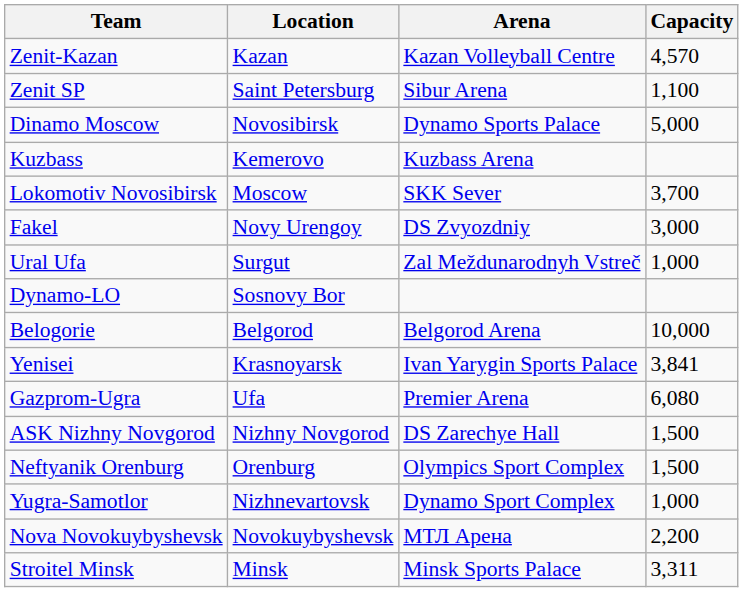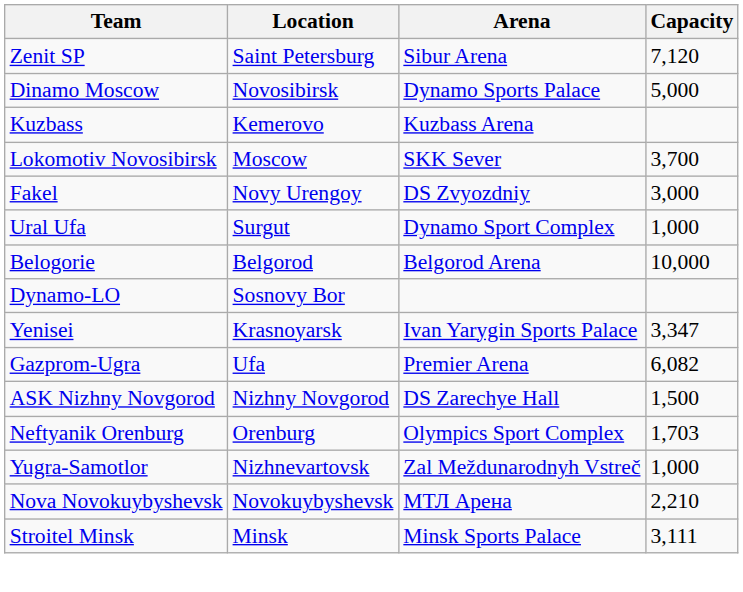 <table class="wikitable sortable" style="text-align: left;">
 <tr>
 <th>Team</th>
 <th>Location</th>
 <th>Arena</th>
 <th>Capacity</th>
 </tr>
 <tr>
-<td><a href='#'>Zenit-Kazan</a></td>
-<td><a href='#'>Kazan</a></td>
-<td><a href='#'>Kazan Volleyball Centre</a></td>
-<td>4,570</td>
-</tr>
-<tr>
 <td><a href='#'>Zenit SP</a></td>
 <td><a href='#'>Saint Petersburg</a></td>
 <td><a href='#'>Sibur Arena</a></td>
-<td>1,100</td>
+<td>7,120</td>
 </tr>
 <tr>
 <td><a href='#'>Dinamo Moscow</a></td>
 <td><a href='#'>Novosibirsk</a></td>
 <td><a href='#'>Dynamo Sports Palace</a></td>
 <td>5,000</td>
 </tr>
 <tr>
 <td><a href='#'>Kuzbass</a></td>
 <td><a href='#'>Kemerovo</a></td>
 <td><a href='#'>Kuzbass Arena</a></td>
 <td></td>
 </tr>
 <tr>
 <td><a href='#'>Lokomotiv Novosibirsk</a></td>
 <td><a href='#'>Moscow</a></td>
 <td><a href='#'>SKK Sever</a></td>
 <td>3,700</td>
 </tr>
 <tr>
 <td><a href='#'>Fakel</a></td>
 <td><a href='#'>Novy Urengoy</a></td>
 <td><a href='#'>DS Zvyozdniy</a></td>
 <td>3,000</td>
 </tr>
 <tr>
 <td><a href='#'>Ural Ufa</a></td>
 <td><a href='#'>Surgut</a></td>
-<td><a href='#'>Zal Meždunarodnyh Vstreč</a></td>
+<td><a href='#'>Dynamo Sport Complex</a></td>
 <td>1,000</td>
+</tr>
+<tr>
+<td><a href='#'>Belogorie</a></td>
+<td><a href='#'>Belgorod</a></td>
+<td><a href='#'>Belgorod Arena</a></td>
+<td>10,000</td>
 </tr>
 <tr>
 <td><a href='#'>Dynamo-LO</a></td>
 <td><a href='#'>Sosnovy Bor</a></td>
 <td></td>
 <td></td>
 </tr>
 <tr>
-<td><a href='#'>Belogorie</a></td>
-<td><a href='#'>Belgorod</a></td>
-<td><a href='#'>Belgorod Arena</a></td>
-<td>10,000</td>
-</tr>
-<tr>
 <td><a href='#'>Yenisei</a></td>
 <td><a href='#'>Krasnoyarsk</a></td>
 <td><a href='#'>Ivan Yarygin Sports Palace</a></td>
-<td>3,841</td>
+<td>3,347</td>
 </tr>
 <tr>
 <td><a href='#'>Gazprom-Ugra</a></td>
 <td><a href='#'>Ufa</a></td>
 <td><a href='#'>Premier Arena</a></td>
-<td>6,080</td>
+<td>6,082</td>
 </tr>
 <tr>
 <td><a href='#'>ASK Nizhny Novgorod</a></td>
 <td><a href='#'>Nizhny Novgorod</a></td>
 <td><a href='#'>DS Zarechye Hall</a></td>
 <td>1,500</td>
 </tr>
 <tr>
 <td><a href='#'>Neftyanik Orenburg</a></td>
 <td><a href='#'>Orenburg</a></td>
 <td><a href='#'>Olympics Sport Complex</a></td>
-<td>1,500</td>
+<td>1,703</td>
 </tr>
 <tr>
 <td><a href='#'>Yugra-Samotlor</a></td>
 <td><a href='#'>Nizhnevartovsk</a></td>
-<td><a href='#'>Dynamo Sport Complex</a></td>
+<td><a href='#'>Zal Meždunarodnyh Vstreč</a></td>
 <td>1,000</td>
 </tr>
 <tr>
 <td><a href='#'>Nova Novokuybyshevsk</a></td>
 <td><a href='#'>Novokuybyshevsk</a></td>
 <td><a href='#'>МТЛ Арена</a></td>
-<td>2,200</td>
+<td>2,210</td>
 </tr>
 <tr>
 <td><a href='#'>Stroitel Minsk</a></td>
 <td><a href='#'>Minsk</a></td>
 <td><a href='#'>Minsk Sports Palace</a></td>
-<td>3,311</td>
+<td>3,111</td>
 </tr>
 </table>
